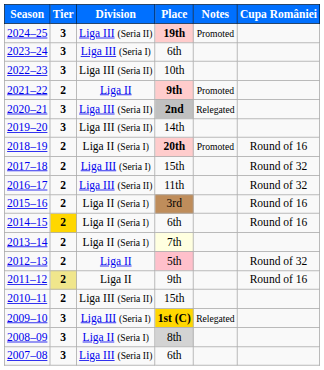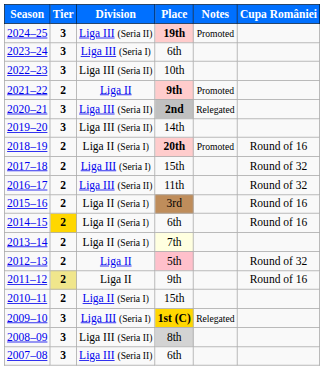 <table class="wikitable" style="text-align:center; font-size:90%">
 <tr>
 <th style="background:#0070FF;color:#FFFFFF;border:1px solid #002147;">Season</th>
 <th style="background:#0070FF;color:#FFFFFF;border:1px solid #002147;">Tier</th>
 <th style="background:#0070FF;color:#FFFFFF;border:1px solid #002147;">Division</th>
 <th style="background:#0070FF;color:#FFFFFF;border:1px solid #002147;">Place</th>
 <th style="background:#0070FF;color:#FFFFFF;border:1px solid #002147;">Notes</th>
 <th style="background:#0070FF;color:#FFFFFF;border:1px solid #002147;">Cupa României</th>
 </tr>
 <tr>
 <td><a href='#'>2024–25</a></td>
 <td><strong>3</strong></td>
 <td><a href='#'>Liga III</a> <small>(Seria II)</small></td>
 <td align=center bgcolor=#FFCCCC><strong>19th</strong></td>
 <td><small>Promoted</small></td>
 <td></td>
 </tr>
 <tr>
 <td><a href='#'>2023–24</a></td>
 <td><strong>3</strong></td>
 <td><a href='#'>Liga III</a> <small>(Seria I)</small></td>
 <td>6th</td>
 <td></td>
 <td></td>
 </tr>
 <tr>
 <td><a href='#'>2022–23</a></td>
 <td><strong>3</strong></td>
 <td>Liga III <small>(Seria II)</small></td>
 <td>10th</td>
 <td></td>
 <td></td>
 </tr>
 <tr>
 <td><a href='#'>2021–22</a></td>
 <td><strong>2</strong></td>
 <td><a href='#'>Liga II</a></td>
 <td align=center bgcolor=#FFCCCC><strong>9th</strong></td>
 <td><small>Promoted</small></td>
 <td></td>
 </tr>
 <tr>
 <td><a href='#'>2020–21</a></td>
 <td><strong>3</strong></td>
 <td><a href='#'>Liga III</a> <small>(Seria II)</small></td>
 <td align=center bgcolor=silver><strong>2nd</strong></td>
 <td><small>Relegated</small></td>
 <td></td>
 </tr>
 <tr>
 <td><a href='#'>2019–20</a></td>
 <td><strong>3</strong></td>
 <td>Liga III <small>(Seria II)</small></td>
 <td>14th</td>
 <td></td>
 <td></td>
 </tr>
 <tr>
 <td><a href='#'>2018–19</a></td>
 <td><strong>2</strong></td>
 <td>Liga II <small>(Seria I)</small></td>
 <td align=center bgcolor=#FFCCCC><strong>20th</strong></td>
 <td><small>Promoted</small></td>
 <td>Round of 16</td>
 </tr>
 <tr>
 <td><a href='#'>2017–18</a></td>
 <td><strong>2</strong></td>
 <td><a href='#'>Liga III</a> <small>(Seria I)</small></td>
 <td>15th</td>
 <td></td>
 <td>Round of 32</td>
 </tr>
 <tr>
 <td><a href='#'>2016–17</a></td>
 <td><strong>2</strong></td>
 <td><a href='#'>Liga III</a> <small>(Seria II)</small></td>
 <td>11th</td>
 <td></td>
 <td>Round of 32</td>
 </tr>
 <tr>
 <td><a href='#'>2015–16</a></td>
 <td><strong>2</strong></td>
 <td>Liga II <small>(Seria I)</small></td>
 <td align=center bgcolor=#BF8D5B>3rd</td>
 <td></td>
 <td>Round of 16</td>
 </tr>
 <tr>
 <td><a href='#'>2014–15</a></td>
 <td style="background: gold;"><strong>2</strong></td>
 <td>Liga II <small>(Seria I)</small></td>
 <td>6th</td>
 <td></td>
 <td>Round of 16</td>
 </tr>
 <tr>
 <td><a href='#'>2013–14</a></td>
 <td><strong>2</strong></td>
 <td>Liga II <small>(Seria I)</small></td>
 <td style="background: lightyellow;">7th</td>
 <td></td>
 <td></td>
 </tr>
 <tr>
 <td><a href='#'>2012–13</a></td>
 <td><strong>2</strong></td>
 <td><a href='#'>Liga II</a></td>
 <td style="background: pink;">5th</td>
 <td></td>
 <td>Round of 32</td>
 </tr>
 <tr>
 <td><a href='#'>2011–12</a></td>
 <td style="background: khaki;"><strong>2</strong></td>
 <td>Liga II</td>
 <td>9th</td>
 <td></td>
 <td>Round of 16</td>
 </tr>
 <tr>
 <td><a href='#'>2010–11</a></td>
 <td><strong>2</strong></td>
-<td>Liga III <small>(Seria II)</small></td>
+<td><a href='#'>Liga II</a> <small>(Seria I)</small></td>
 <td>15th</td>
 <td></td>
 <td></td>
 </tr>
 <tr>
 <td><a href='#'>2009–10</a></td>
 <td><strong>3</strong></td>
 <td><a href='#'>Liga III</a> <small>(Seria I)</small></td>
 <td align=center bgcolor=gold><strong>1st</strong> <strong>(C)</strong></td>
 <td><small>Relegated</small></td>
 <td></td>
 </tr>
 <tr>
 <td><a href='#'>2008–09</a></td>
 <td><strong>3</strong></td>
-<td><a href='#'>Liga II</a> <small>(Seria I)</small></td>
+<td>Liga III <small>(Seria II)</small></td>
 <td style="background: lightgrey;">8th</td>
 <td></td>
 <td></td>
 </tr>
 <tr>
 <td><a href='#'>2007–08</a></td>
 <td><strong>3</strong></td>
 <td><a href='#'>Liga III</a> <small>(Seria II)</small></td>
 <td>6th</td>
 <td></td>
 <td></td>
 </tr>
 </table>
